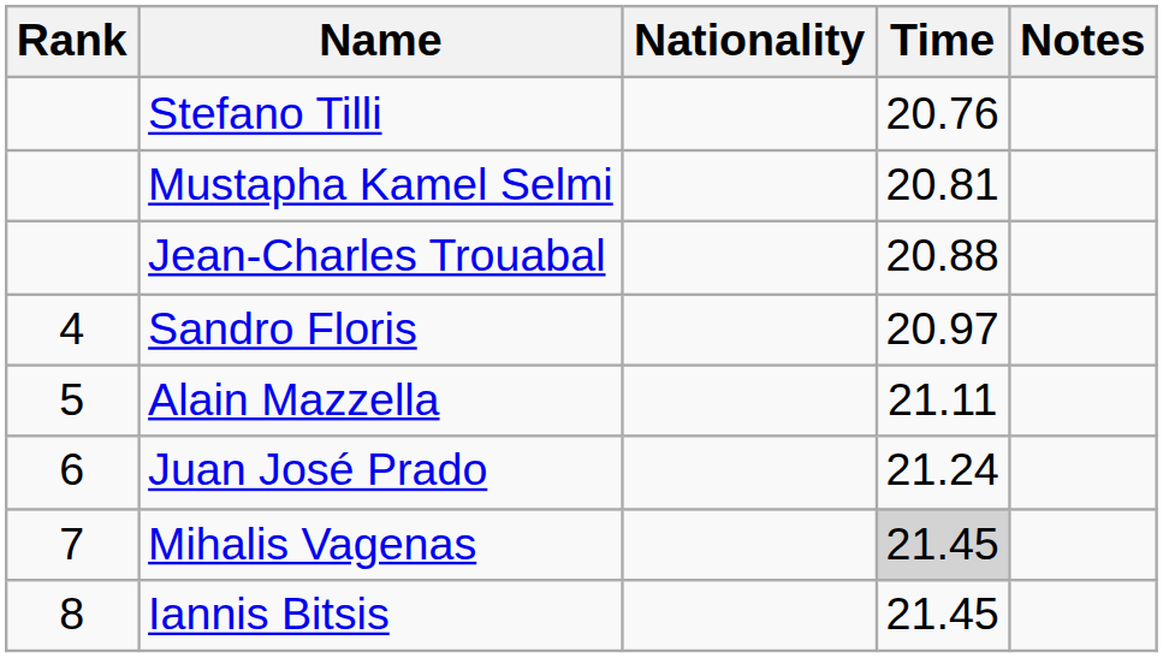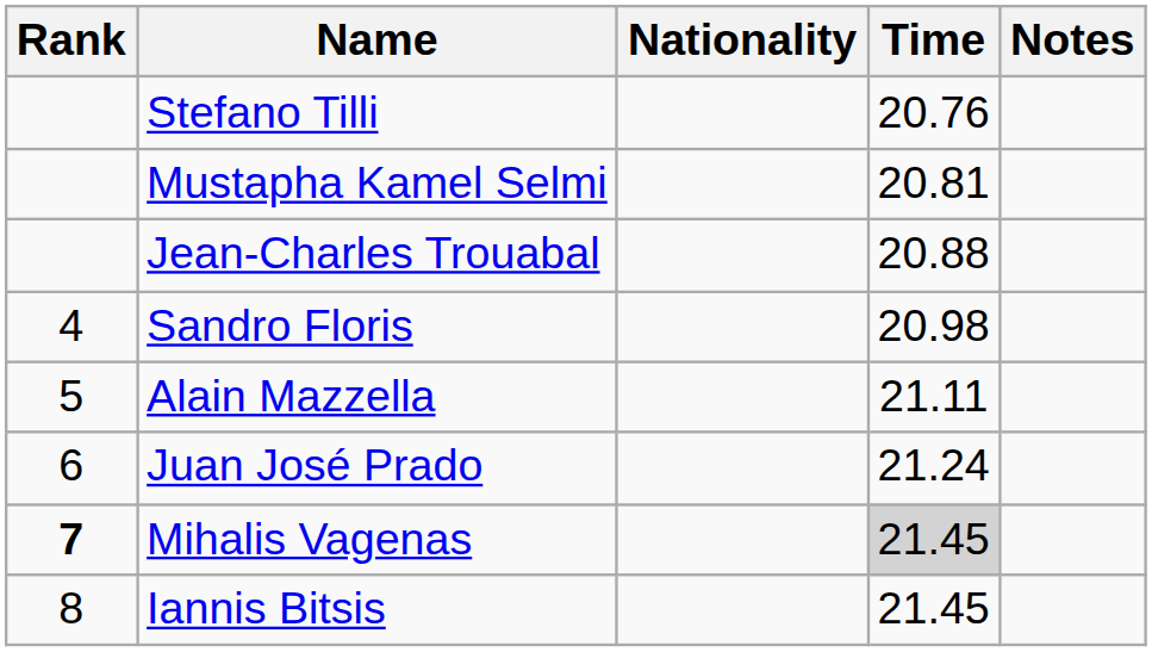 <table class="wikitable sortable" style="text-align:center">
 <tr>
 <th>Rank</th>
 <th>Name</th>
 <th>Nationality</th>
 <th>Time</th>
 <th>Notes</th>
 </tr>
 <tr>
 <td></td>
 <td align=left><a href='#'>Stefano Tilli</a></td>
 <td align=left></td>
 <td>20.76</td>
 <td></td>
 </tr>
 <tr>
 <td></td>
 <td align=left><a href='#'>Mustapha Kamel Selmi</a></td>
 <td align=left></td>
 <td>20.81</td>
 <td></td>
 </tr>
 <tr>
 <td></td>
 <td align=left><a href='#'>Jean-Charles Trouabal</a></td>
 <td align=left></td>
 <td>20.88</td>
 <td></td>
 </tr>
 <tr>
 <td>4</td>
 <td align=left><a href='#'>Sandro Floris</a></td>
 <td align=left></td>
-<td>20.97</td>
+<td>20.98</td>
 <td></td>
 </tr>
 <tr>
 <td>5</td>
 <td align=left><a href='#'>Alain Mazzella</a></td>
 <td align=left></td>
 <td>21.11</td>
 <td></td>
 </tr>
 <tr>
 <td>6</td>
 <td align=left><a href='#'>Juan José Prado</a></td>
 <td align=left></td>
 <td>21.24</td>
 <td></td>
 </tr>
 <tr>
-<td>7</td>
+<td><strong>7</strong></td>
 <td align=left><a href='#'>Mihalis Vagenas</a></td>
 <td align=left></td>
 <td style="background: lightgrey;">21.45</td>
 <td></td>
 </tr>
 <tr>
 <td>8</td>
 <td align=left><a href='#'>Iannis Bitsis</a></td>
 <td align=left></td>
 <td>21.45</td>
 <td></td>
 </tr>
 </table>
